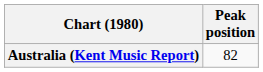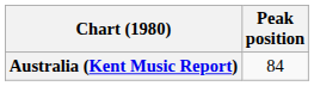 <table class="wikitable sortable plainrowheaders" style="text-align:center">
 <tr>
 <th scope="col">Chart (1980)</th>
 <th scope="col">Peak<br>position</th>
 </tr>
 <tr>
 <th scope="row">Australia (<a href='#'>Kent Music Report</a>)</th>
-<td>82</td>
+<td>84</td>
 </tr>
 </table>
